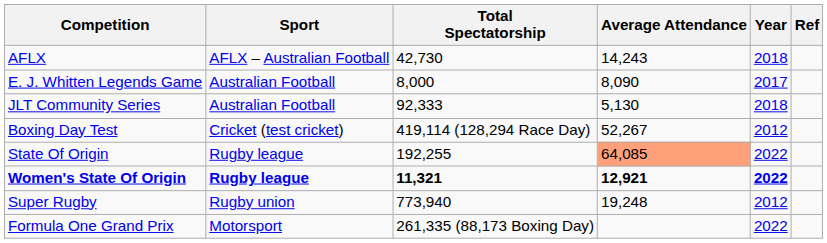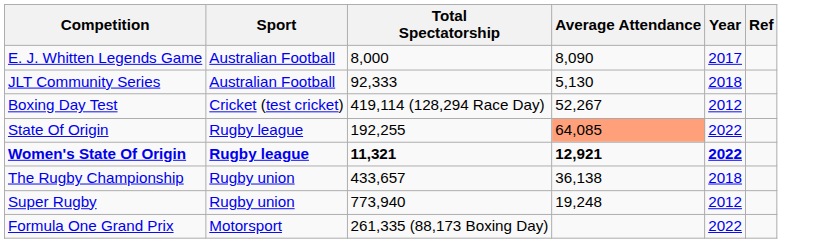 <table class="wikitable sortable mw-collapsible">
 <tr>
 <th>Competition</th>
 <th>Sport</th>
 <th>Total<br>Spectatorship</th>
 <th>Average Attendance</th>
 <th>Year</th>
 <th>Ref</th>
-</tr>
-<tr>
-<td><a href='#'>AFLX</a></td>
-<td><a href='#'>AFLX</a> – <a href='#'>Australian Football</a></td>
-<td>42,730</td>
-<td>14,243</td>
-<td><a href='#'>2018</a></td>
-<td></td>
 </tr>
 <tr>
 <td><a href='#'>E. J. Whitten Legends Game</a></td>
 <td><a href='#'>Australian Football</a></td>
 <td>8,000</td>
 <td>8,090</td>
 <td><a href='#'>2017</a></td>
 <td></td>
 </tr>
 <tr>
 <td><a href='#'>JLT Community Series</a></td>
 <td><a href='#'>Australian Football</a></td>
 <td>92,333</td>
 <td>5,130</td>
 <td><a href='#'>2018</a></td>
 <td></td>
 </tr>
 <tr>
 <td><a href='#'>Boxing Day Test</a></td>
 <td><a href='#'>Cricket</a> (<a href='#'>test cricket</a>)</td>
 <td>419,114 (128,294 Race Day)</td>
 <td>52,267</td>
 <td><a href='#'>2012</a></td>
 <td></td>
 </tr>
 <tr>
 <td><a href='#'>State Of Origin</a></td>
 <td><a href='#'>Rugby league</a></td>
 <td>192,255</td>
 <td style="background: lightsalmon;">64,085</td>
 <td><a href='#'>2022</a></td>
 <td></td>
 </tr>
 <tr>
 <td><a href='#'><strong>Women's State Of Origin</strong></a></td>
 <td><strong><a href='#'>Rugby league</a></strong></td>
 <td><strong>11,321</strong></td>
 <td><strong>12,921</strong></td>
 <td><a href='#'><strong>2022</strong></a></td>
 <td></td>
 </tr>
 <tr>
+<td><a href='#'>The Rugby Championship</a></td>
+<td><a href='#'>Rugby union</a></td>
+<td>433,657</td>
+<td>36,138</td>
+<td><a href='#'>2018</a></td>
+<td></td>
+</tr>
+<tr>
 <td><a href='#'>Super Rugby</a></td>
 <td><a href='#'>Rugby union</a></td>
 <td>773,940</td>
 <td>19,248</td>
 <td><a href='#'>2012</a></td>
 <td></td>
 </tr>
 <tr>
 <td><a href='#'>Formula One Grand Prix</a></td>
 <td><a href='#'>Motorsport</a></td>
 <td>261,335 (88,173 Boxing Day)</td>
 <td></td>
 <td><a href='#'>2022</a></td>
 <td></td>
 </tr>
 </table>
